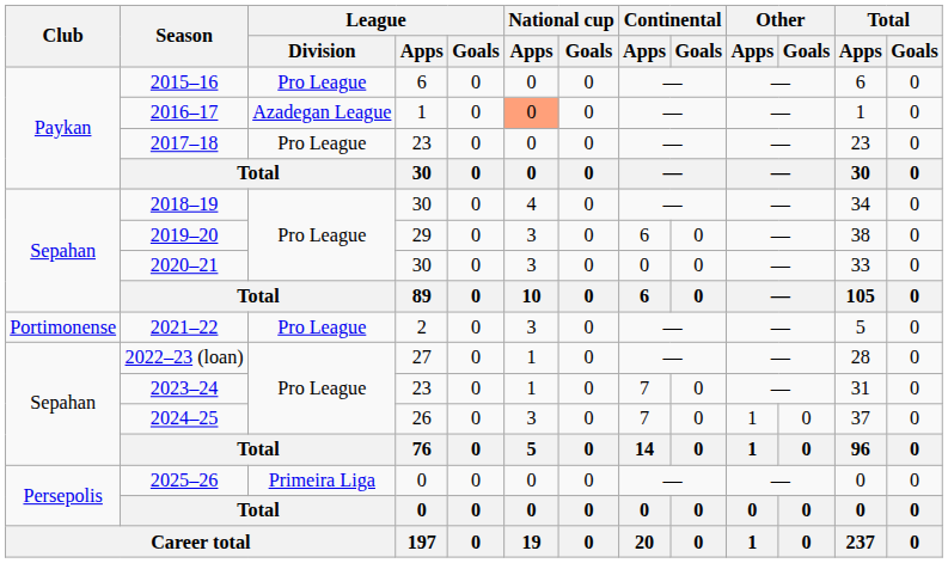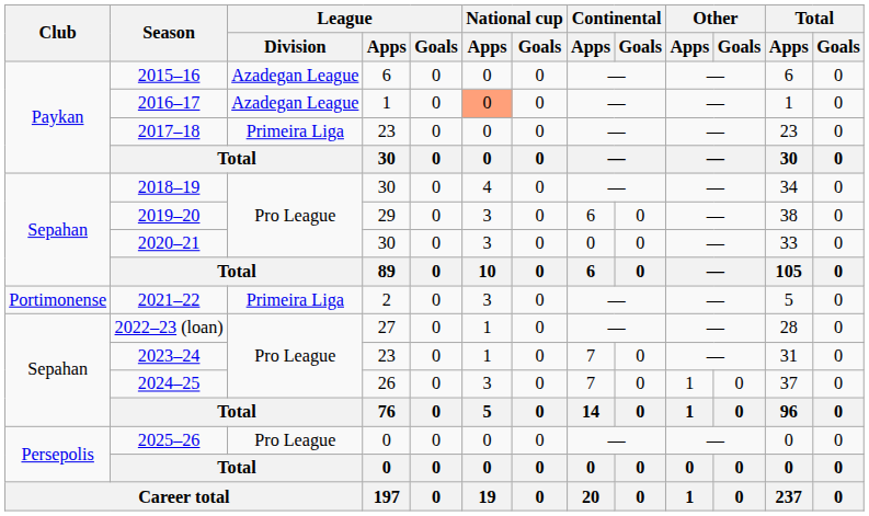 <table class="wikitable" style="text-align:center">
 <tr>
 <th rowspan="2">Club</th>
 <th rowspan="2">Season</th>
 <th colspan="3">League</th>
 <th colspan="2">National cup</th>
 <th colspan="2">Continental</th>
 <th colspan="2">Other</th>
 <th colspan="2">Total</th>
 </tr>
 <tr>
 <th>Division</th>
 <th>Apps</th>
 <th>Goals</th>
 <th>Apps</th>
 <th>Goals</th>
 <th>Apps</th>
 <th>Goals</th>
 <th>Apps</th>
 <th>Goals</th>
 <th>Apps</th>
 <th>Goals</th>
 </tr>
 <tr>
 <td rowspan="4"><a href='#'>Paykan</a></td>
 <td><a href='#'>2015–16</a></td>
-<td><a href='#'>Pro League</a></td>
+<td><a href='#'>Azadegan League</a></td>
 <td>6</td>
 <td>0</td>
 <td>0</td>
 <td>0</td>
 <td colspan="2">—</td>
 <td colspan="2">—</td>
 <td>6</td>
 <td>0</td>
 </tr>
 <tr>
 <td><a href='#'>2016–17</a></td>
 <td><a href='#'>Azadegan League</a></td>
 <td>1</td>
 <td>0</td>
 <td style="background: lightsalmon;">0</td>
 <td>0</td>
 <td colspan="2">—</td>
 <td colspan="2">—</td>
 <td>1</td>
 <td>0</td>
 </tr>
 <tr>
 <td><a href='#'>2017–18</a></td>
-<td>Pro League</td>
+<td><a href='#'>Primeira Liga</a></td>
 <td>23</td>
 <td>0</td>
 <td>0</td>
 <td>0</td>
 <td colspan="2">—</td>
 <td colspan="2">—</td>
 <td>23</td>
 <td>0</td>
 </tr>
 <tr>
 <th colspan="2">Total</th>
 <th>30</th>
 <th>0</th>
 <th>0</th>
 <th>0</th>
 <th colspan="2">—</th>
 <th colspan="2">—</th>
 <th>30</th>
 <th>0</th>
 </tr>
 <tr>
 <td rowspan="4"><a href='#'>Sepahan</a></td>
 <td><a href='#'>2018–19</a></td>
 <td rowspan="3">Pro League</td>
 <td>30</td>
 <td>0</td>
 <td>4</td>
 <td>0</td>
 <td colspan="2">—</td>
 <td colspan="2">—</td>
 <td>34</td>
 <td>0</td>
 </tr>
 <tr>
 <td><a href='#'>2019–20</a></td>
 <td>29</td>
 <td>0</td>
 <td>3</td>
 <td>0</td>
 <td>6</td>
 <td>0</td>
 <td colspan="2">—</td>
 <td>38</td>
 <td>0</td>
 </tr>
 <tr>
 <td><a href='#'>2020–21</a></td>
 <td>30</td>
 <td>0</td>
 <td>3</td>
 <td>0</td>
 <td>0</td>
 <td>0</td>
 <td colspan="2">—</td>
 <td>33</td>
 <td>0</td>
 </tr>
 <tr>
 <th colspan="2">Total</th>
 <th>89</th>
 <th>0</th>
 <th>10</th>
 <th>0</th>
 <th>6</th>
 <th>0</th>
 <th colspan="2">—</th>
 <th>105</th>
 <th>0</th>
 </tr>
 <tr>
 <td><a href='#'>Portimonense</a></td>
 <td><a href='#'>2021–22</a></td>
-<td><a href='#'>Pro League</a></td>
+<td><a href='#'>Primeira Liga</a></td>
 <td>2</td>
 <td>0</td>
 <td>3</td>
 <td>0</td>
 <td colspan="2">—</td>
 <td colspan="2">—</td>
 <td>5</td>
 <td>0</td>
 </tr>
 <tr>
 <td rowspan="4">Sepahan</td>
 <td><a href='#'>2022–23</a> (loan)</td>
 <td rowspan="3">Pro League</td>
 <td>27</td>
 <td>0</td>
 <td>1</td>
 <td>0</td>
 <td colspan="2">—</td>
 <td colspan="2">—</td>
 <td>28</td>
 <td>0</td>
 </tr>
 <tr>
 <td><a href='#'>2023–24</a></td>
 <td>23</td>
 <td>0</td>
 <td>1</td>
 <td>0</td>
 <td>7</td>
 <td>0</td>
 <td colspan="2">—</td>
 <td>31</td>
 <td>0</td>
 </tr>
 <tr>
 <td><a href='#'>2024–25</a></td>
 <td>26</td>
 <td>0</td>
 <td>3</td>
 <td>0</td>
 <td>7</td>
 <td>0</td>
 <td>1</td>
 <td>0</td>
 <td>37</td>
 <td>0</td>
 </tr>
 <tr>
 <th colspan="2">Total</th>
 <th>76</th>
 <th>0</th>
 <th>5</th>
 <th>0</th>
 <th>14</th>
 <th>0</th>
 <th>1</th>
 <th>0</th>
 <th>96</th>
 <th>0</th>
 </tr>
 <tr>
 <td rowspan="2"><a href='#'>Persepolis</a></td>
 <td><a href='#'>2025–26</a></td>
-<td><a href='#'>Primeira Liga</a></td>
+<td rowspan="1">Pro League</td>
 <td>0</td>
 <td>0</td>
 <td>0</td>
 <td>0</td>
 <td colspan="2">—</td>
 <td colspan="2">—</td>
 <td>0</td>
 <td>0</td>
 </tr>
 <tr>
 <th colspan="2">Total</th>
 <th>0</th>
 <th>0</th>
 <th>0</th>
 <th>0</th>
 <th>0</th>
 <th>0</th>
 <th>0</th>
 <th>0</th>
 <th>0</th>
 <th>0</th>
 </tr>
 <tr>
 <th colspan="3">Career total</th>
 <th>197</th>
 <th>0</th>
 <th>19</th>
 <th>0</th>
 <th>20</th>
 <th>0</th>
 <th>1</th>
 <th>0</th>
 <th>237</th>
 <th>0</th>
 </tr>
 </table>
